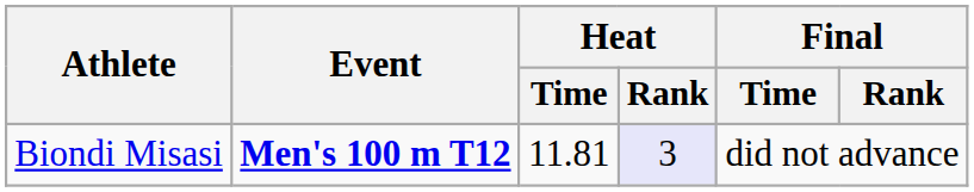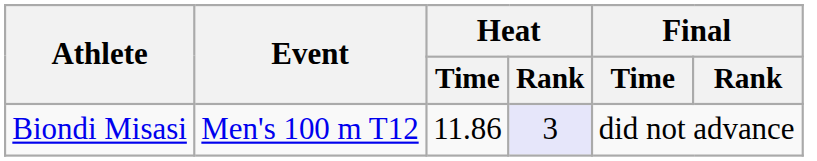 <table class=wikitable style="font-size:90%">
 <tr>
 <th rowspan="2">Athlete</th>
 <th rowspan="2">Event</th>
 <th colspan="2">Heat</th>
 <th colspan="2">Final</th>
 </tr>
 <tr style="font-size:95%">
 <th>Time</th>
 <th>Rank</th>
 <th>Time</th>
 <th>Rank</th>
 </tr>
 <tr align=center>
 <td align=left><a href='#'>Biondi Misasi</a></td>
-<td align=left><strong><a href='#'>Men's 100 m T12</a></strong></td>
-<td>11.81</td>
+<td align=left><a href='#'>Men's 100 m T12</a></td>
+<td>11.86</td>
 <td style="background: lavender;">3</td>
 <td colspan="3">did not advance</td>
 </tr>
 </table>
